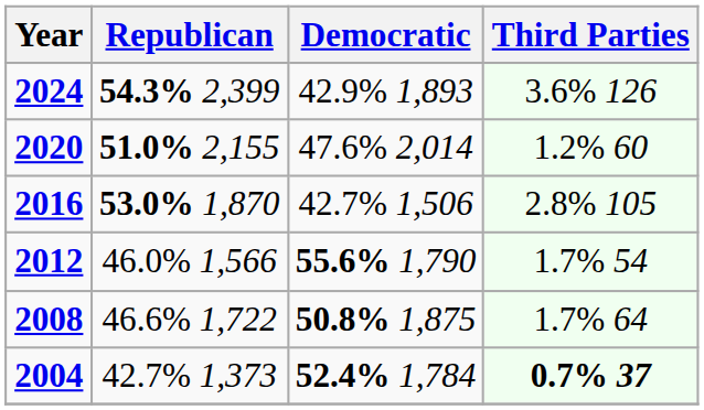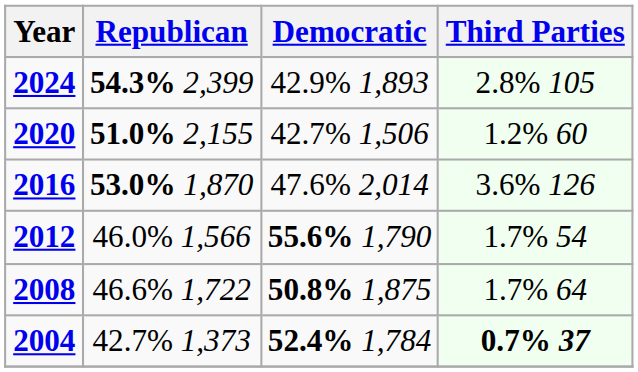 <table class="wikitable" style="float:right; font-size:95%;">
 <tr>
 <th>Year</th>
 <th><a href='#'>Republican</a></th>
 <th><a href='#'>Democratic</a></th>
 <th><a href='#'>Third Parties</a></th>
 </tr>
 <tr>
 <td style="text-align:center;" ><strong><a href='#'>2024</a></strong></td>
 <td style="text-align:center;" ><strong>54.3%</strong>  <em>2,399</em></td>
 <td style="text-align:center;" >42.9% <em>1,893</em></td>
-<td style="text-align:center; background:honeyDew;">3.6% <em>126</em></td>
+<td style="text-align:center; background:honeyDew;">2.8% <em>105</em></td>
 </tr>
 <tr>
 <td style="text-align:center;" ><strong><a href='#'>2020</a></strong></td>
 <td style="text-align:center;" ><strong>51.0%</strong> <em>2,155</em></td>
-<td style="text-align:center;" >47.6%  <em>2,014</em></td>
+<td style="text-align:center;" >42.7% <em>1,506</em></td>
 <td style="text-align:center; background:honeyDew;">1.2% <em>60</em></td>
 </tr>
 <tr>
 <td style="text-align:center;" ><strong><a href='#'>2016</a></strong></td>
 <td style="text-align:center;" ><strong>53.0%</strong> <em>1,870</em></td>
-<td style="text-align:center;" >42.7% <em>1,506</em></td>
-<td style="text-align:center; background:honeyDew;">2.8% <em>105</em></td>
+<td style="text-align:center;" >47.6%  <em>2,014</em></td>
+<td style="text-align:center; background:honeyDew;">3.6% <em>126</em></td>
 </tr>
 <tr>
 <td style="text-align:center;" ><strong><a href='#'>2012</a></strong></td>
 <td style="text-align:center;" >46.0% <em>1,566</em></td>
 <td style="text-align:center;" ><strong>55.6%</strong>  <em>1,790</em></td>
 <td style="text-align:center; background:honeyDew;">1.7% <em>54</em></td>
 </tr>
 <tr>
 <td style="text-align:center;" ><strong><a href='#'>2008</a></strong></td>
 <td style="text-align:center;" >46.6% <em>1,722</em></td>
 <td style="text-align:center;" ><strong>50.8%</strong>  <em>1,875</em></td>
 <td style="text-align:center; background:honeyDew;">1.7% <em>64</em></td>
 </tr>
 <tr>
 <td style="text-align:center;" ><strong><a href='#'>2004</a></strong></td>
 <td style="text-align:center;" >42.7% <em>1,373</em></td>
 <td style="text-align:center;" ><strong>52.4%</strong>   <em>1,784</em></td>
 <td style="text-align:center; background:honeyDew;"><strong>0.7% <em>37</em></strong></td>
 </tr>
 <tr>
 </tr>
 </table>
